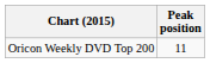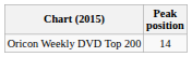 <table class="wikitable">
 <tr>
 <th>Chart (2015)</th>
 <th>Peak<br>position</th>
 </tr>
 <tr>
 <td>Oricon Weekly DVD Top 200</td>
-<td align="center">11</td>
+<td align="center">14</td>
 </tr>
 </table>
